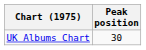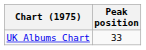 <table class="wikitable">
 <tr>
 <th>Chart (1975)</th>
 <th>Peak<br>position</th>
 </tr>
 <tr>
 <td><a href='#'>UK Albums Chart</a></td>
-<td align="center">30</td>
+<td align="center">33</td>
 </tr>
 </table>
